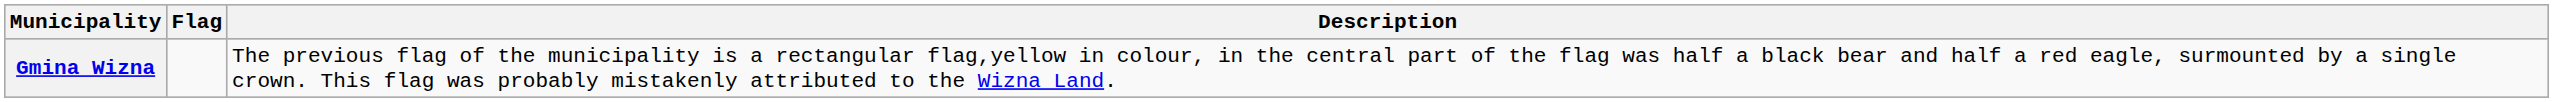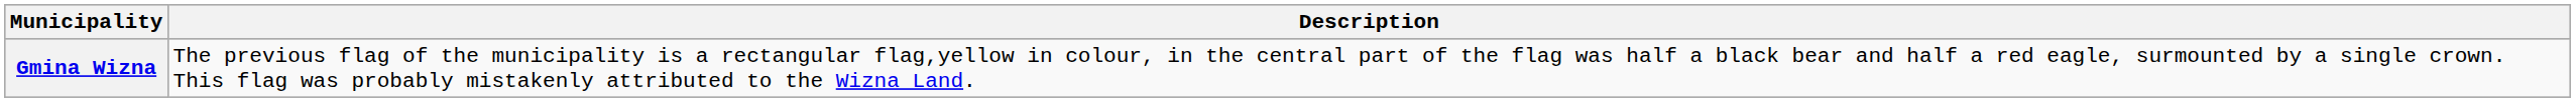 <table class="wikitable sortable plainrowheaders">
 <tr>
 <th scope="col">Municipality</th>
-<th scope="col" class="unsortable">Flag</th>
 <th scope="col" class="unsortable">Description</th>
 </tr>
 <tr>
 <th scope="row"><a href='#'>Gmina Wizna</a></th>
-<td></td>
 <td>The previous flag of the municipality is a rectangular flag,yellow in colour, in the central part of the flag was half a black bear and half a red eagle, surmounted by a single crown. This flag was probably mistakenly attributed to the <a href='#'>Wizna Land</a>.</td>
 </tr>
 </table>
